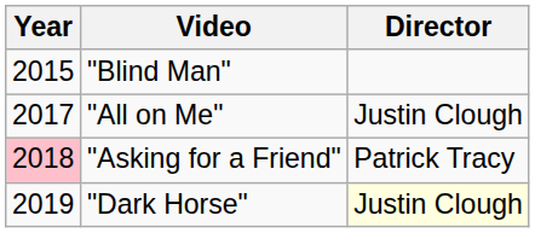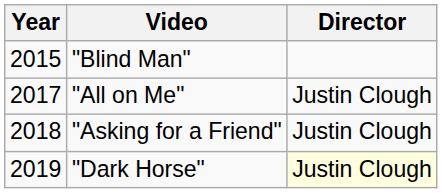 <table class="wikitable">
 <tr>
 <th>Year</th>
 <th>Video</th>
 <th>Director</th>
 </tr>
 <tr>
 <td>2015</td>
 <td>"Blind Man"</td>
 <td></td>
 </tr>
 <tr>
 <td>2017</td>
 <td>"All on Me"</td>
 <td>Justin Clough</td>
 </tr>
 <tr>
-<td style="background: pink;">2018</td>
+<td>2018</td>
 <td>"Asking for a Friend"</td>
-<td>Patrick Tracy</td>
+<td>Justin Clough</td>
 </tr>
 <tr>
 <td>2019</td>
 <td>"Dark Horse"</td>
 <td style="background: lightyellow;">Justin Clough</td>
 </tr>
 </table>
